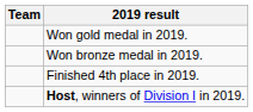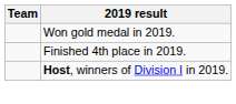 <table class="wikitable">
 <tr>
 <th>Team</th>
 <th>2019 result</th>
 </tr>
 <tr>
 <td></td>
 <td>Won gold medal in 2019.</td>
 </tr>
 <tr>
 <td></td>
-<td>Won bronze medal in 2019.</td>
-</tr>
-<tr>
-<td></td>
 <td>Finished 4th place in 2019.</td>
 </tr>
 <tr>
 <td></td>
 <td><strong>Host</strong>, winners of <a href='#'>Division I</a> in 2019.</td>
 </tr>
 </table>
